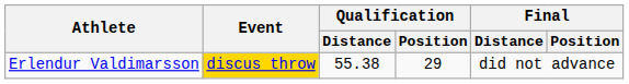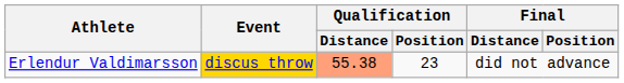 <table class="wikitable" style="font-size:90%">
 <tr>
 <th rowspan="2">Athlete</th>
 <th rowspan="2">Event</th>
 <th colspan="2">Qualification</th>
 <th colspan="2">Final</th>
 </tr>
 <tr style="font-size:95%">
 <th>Distance</th>
 <th>Position</th>
 <th>Distance</th>
 <th>Position</th>
 </tr>
 <tr align=center>
 <td align=left><a href='#'>Erlendur Valdimarsson</a></td>
 <td align=left style="background: gold;"><a href='#'>discus throw</a></td>
-<td>55.38</td>
-<td>29</td>
+<td style="background: lightsalmon;">55.38</td>
+<td>23</td>
 <td colspan=2>did not advance</td>
 </tr>
 </table>
